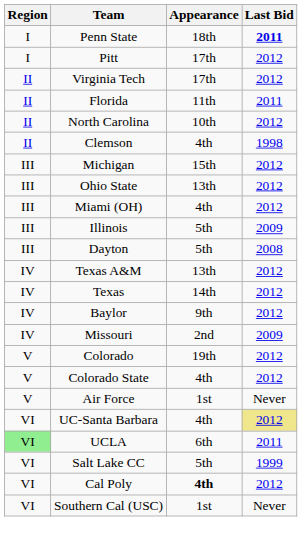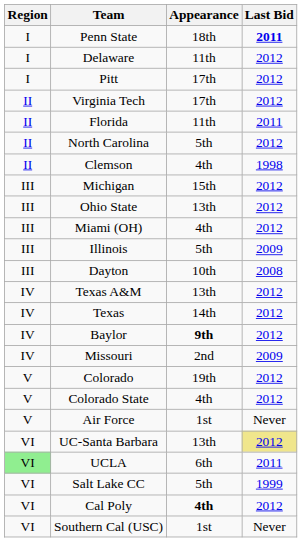 <table class="wikitable sortable" style="text-align:center">
 <tr>
 <th>Region</th>
 <th>Team</th>
 <th>Appearance</th>
 <th>Last Bid</th>
 </tr>
 <tr>
 <td>I</td>
 <td>Penn State</td>
 <td>18th</td>
 <td><strong><a href='#'>2011</a></strong></td>
+</tr>
+<tr>
+<td>I</td>
+<td>Delaware</td>
+<td>11th</td>
+<td><a href='#'>2012</a></td>
 </tr>
 <tr>
 <td>I</td>
 <td>Pitt</td>
 <td>17th</td>
 <td><a href='#'>2012</a></td>
 </tr>
 <tr>
 <td><a href='#'>II</a></td>
 <td>Virginia Tech</td>
 <td>17th</td>
 <td><a href='#'>2012</a></td>
 </tr>
 <tr>
 <td><a href='#'>II</a></td>
 <td>Florida</td>
 <td>11th</td>
 <td><a href='#'>2011</a></td>
 </tr>
 <tr>
 <td><a href='#'>II</a></td>
 <td>North Carolina</td>
-<td>10th</td>
+<td>5th</td>
 <td><a href='#'>2012</a></td>
 </tr>
 <tr>
 <td><a href='#'>II</a></td>
 <td>Clemson</td>
 <td>4th</td>
 <td><a href='#'>1998</a></td>
 </tr>
 <tr>
 <td>III</td>
 <td>Michigan</td>
 <td>15th</td>
 <td><a href='#'>2012</a></td>
 </tr>
 <tr>
 <td>III</td>
 <td>Ohio State</td>
 <td>13th</td>
 <td><a href='#'>2012</a></td>
 </tr>
 <tr>
 <td>III</td>
 <td>Miami (OH)</td>
 <td>4th</td>
 <td><a href='#'>2012</a></td>
 </tr>
 <tr>
 <td>III</td>
 <td>Illinois</td>
 <td>5th</td>
 <td><a href='#'>2009</a></td>
 </tr>
 <tr>
 <td>III</td>
 <td>Dayton</td>
-<td>5th</td>
+<td>10th</td>
 <td><a href='#'>2008</a></td>
 </tr>
 <tr>
 <td>IV</td>
 <td>Texas A&M</td>
 <td>13th</td>
 <td><a href='#'>2012</a></td>
 </tr>
 <tr>
 <td>IV</td>
 <td>Texas</td>
 <td>14th</td>
 <td><a href='#'>2012</a></td>
 </tr>
 <tr>
 <td>IV</td>
 <td>Baylor</td>
-<td>9th</td>
+<td><strong>9th</strong></td>
 <td><a href='#'>2012</a></td>
 </tr>
 <tr>
 <td>IV</td>
 <td>Missouri</td>
 <td>2nd</td>
 <td><a href='#'>2009</a></td>
 </tr>
 <tr>
 <td>V</td>
 <td>Colorado</td>
 <td>19th</td>
 <td><a href='#'>2012</a></td>
 </tr>
 <tr>
 <td>V</td>
 <td>Colorado State</td>
 <td>4th</td>
 <td><a href='#'>2012</a></td>
 </tr>
 <tr>
 <td>V</td>
 <td>Air Force</td>
 <td>1st</td>
 <td>Never</td>
 </tr>
 <tr>
 <td>VI</td>
 <td>UC-Santa Barbara</td>
-<td>4th</td>
+<td>13th</td>
 <td style="background: khaki;"><a href='#'>2012</a></td>
 </tr>
 <tr>
 <td style="background: lightgreen;">VI</td>
 <td>UCLA</td>
 <td>6th</td>
 <td><a href='#'>2011</a></td>
 </tr>
 <tr>
 <td>VI</td>
 <td>Salt Lake CC</td>
 <td>5th</td>
 <td><a href='#'>1999</a></td>
 </tr>
 <tr>
 <td>VI</td>
 <td>Cal Poly</td>
 <td><strong>4th</strong></td>
 <td><a href='#'>2012</a></td>
 </tr>
 <tr>
 <td>VI</td>
 <td>Southern Cal (USC)</td>
 <td>1st</td>
 <td>Never</td>
 </tr>
 </table>
